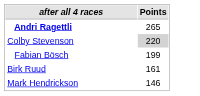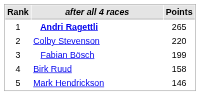 <table cellspacing="1" cellpadding="3" style="border:1px solid #aaa; font-size:86%;">
 <tr style="background:#e4e4e4;">
+<th style="border-bottom:1px solid #aaa; width:10px;">Rank</th>
 <th style="border-bottom:1px solid #aaa; width:200px;"><em>after all 4 races</em></th>
 <th style="border-bottom:1px solid #aaa; width:20px;">Points</th>
 </tr>
 <tr>
+<td align=center>1</td>
 <td><strong>   <a href='#'>Andri Ragettli</a></strong></td>
 <td align=center>265</td>
 </tr>
 <tr>
+<td align=center>2</td>
 <td> <a href='#'>Colby Stevenson</a></td>
-<td align=center style="background: lightgrey;">220</td>
+<td align=center>220</td>
 </tr>
 <tr>
+<td align=center>3</td>
 <td>   <a href='#'>Fabian Bösch</a></td>
 <td align=center>199</td>
 </tr>
 <tr>
+<td align=center>4</td>
 <td> <a href='#'>Birk Ruud</a></td>
-<td align=center>161</td>
+<td align=center>158</td>
 </tr>
 <tr>
+<td align=center>5</td>
 <td> <a href='#'>Mark Hendrickson</a></td>
 <td align=center>146</td>
 </tr>
 </table>
